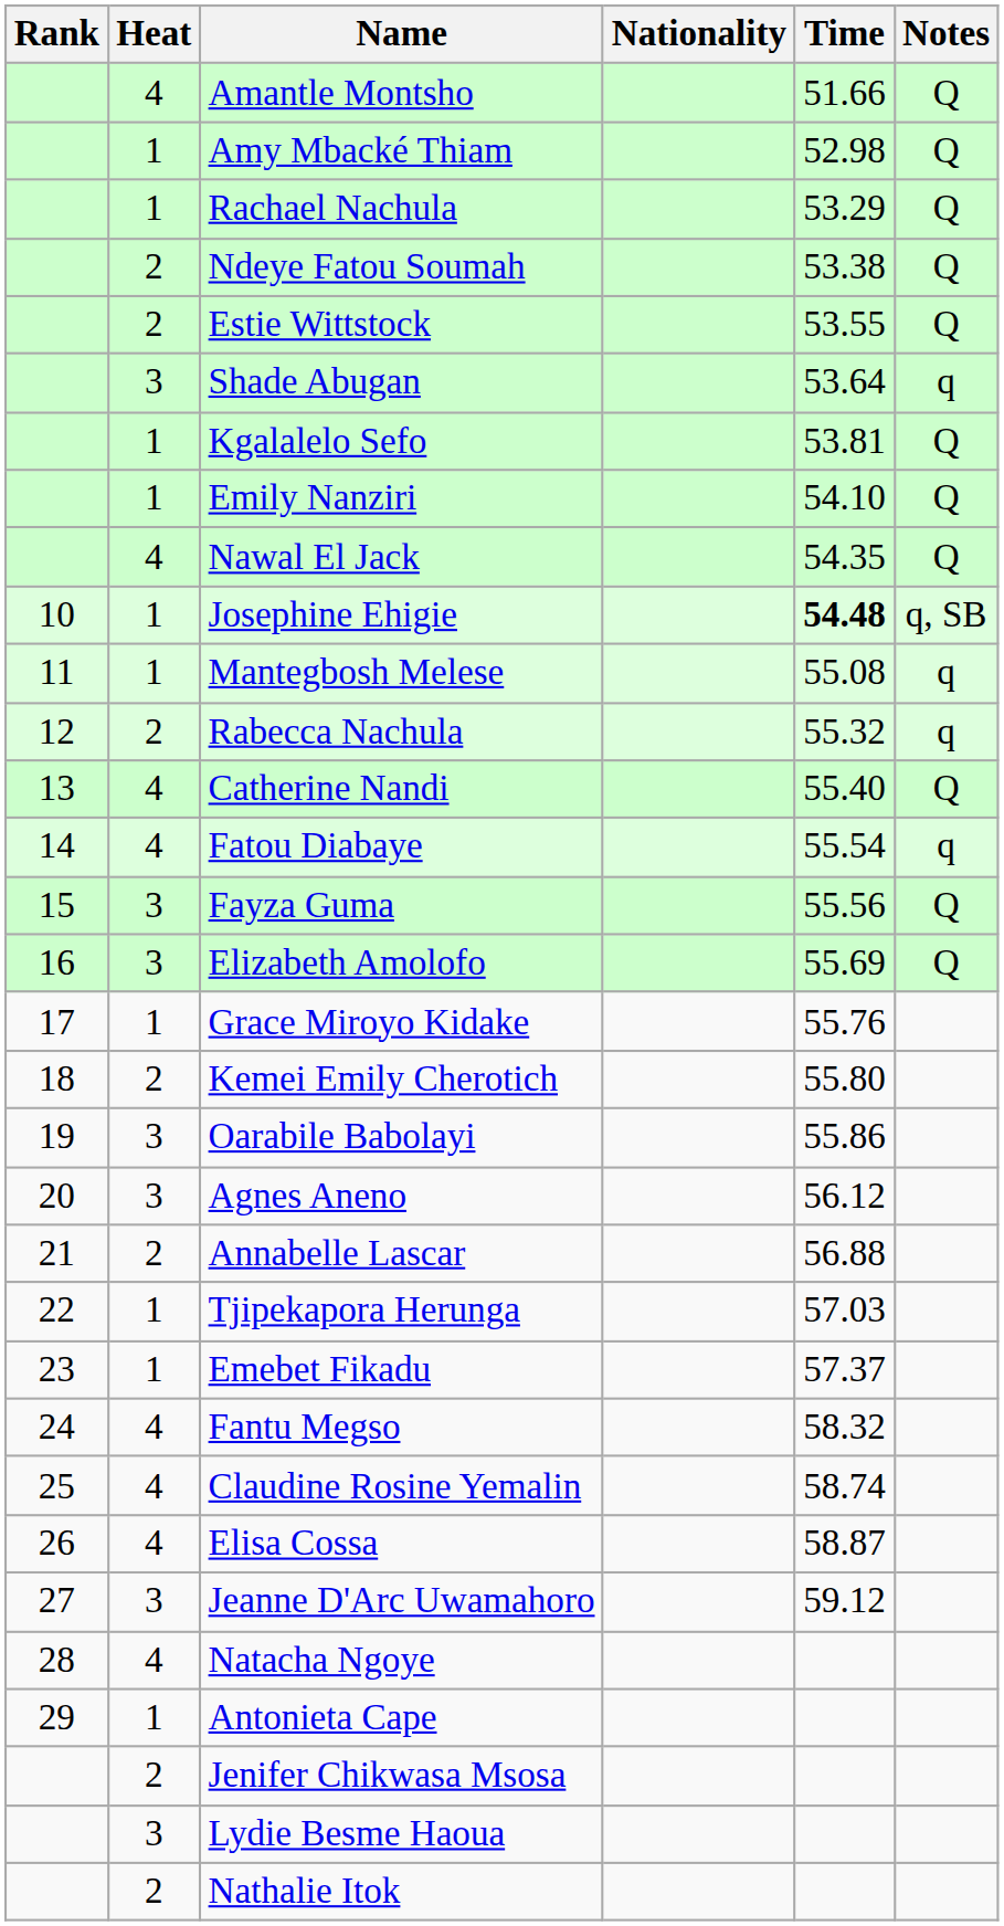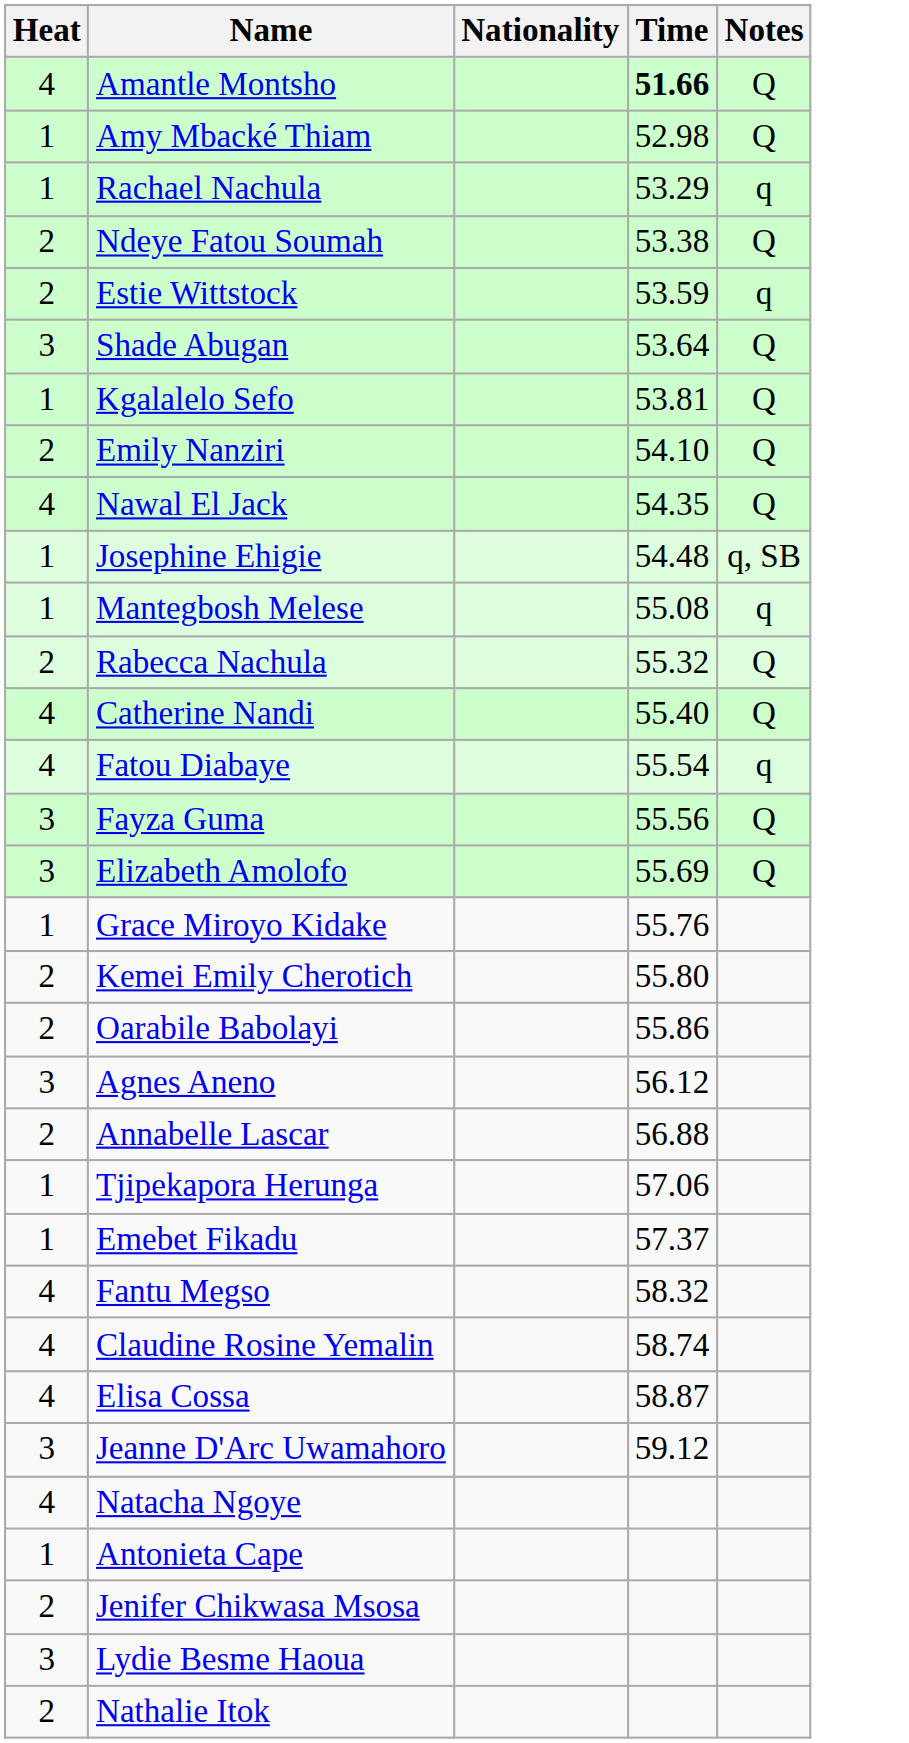 <table class="wikitable sortable" style="text-align:center">
 <tr>
-<th>Rank</th>
 <th>Heat</th>
 <th>Name</th>
 <th>Nationality</th>
 <th>Time</th>
 <th>Notes</th>
 </tr>
 <tr bgcolor=ccffcc>
-<td></td>
 <td>4</td>
 <td align=left><a href='#'>Amantle Montsho</a></td>
 <td align=left></td>
-<td>51.66</td>
+<td><strong>51.66</strong></td>
 <td>Q</td>
 </tr>
 <tr bgcolor=ccffcc>
-<td></td>
 <td>1</td>
 <td align=left><a href='#'>Amy Mbacké Thiam</a></td>
 <td align=left></td>
 <td>52.98</td>
 <td>Q</td>
 </tr>
 <tr bgcolor=ccffcc>
-<td></td>
 <td>1</td>
 <td align=left><a href='#'>Rachael Nachula</a></td>
 <td align=left></td>
 <td>53.29</td>
-<td>Q</td>
+<td>q</td>
 </tr>
 <tr bgcolor=ccffcc>
-<td></td>
 <td>2</td>
 <td align=left><a href='#'>Ndeye Fatou Soumah</a></td>
 <td align=left></td>
 <td>53.38</td>
 <td>Q</td>
 </tr>
 <tr bgcolor=ccffcc>
-<td></td>
 <td>2</td>
 <td align=left><a href='#'>Estie Wittstock</a></td>
 <td align=left></td>
-<td>53.55</td>
-<td>Q</td>
+<td>53.59</td>
+<td>q</td>
 </tr>
 <tr bgcolor=ccffcc>
-<td></td>
 <td>3</td>
 <td align=left><a href='#'>Shade Abugan</a></td>
 <td align=left></td>
 <td>53.64</td>
-<td>q</td>
+<td>Q</td>
 </tr>
 <tr bgcolor=ccffcc>
-<td></td>
 <td>1</td>
 <td align=left><a href='#'>Kgalalelo Sefo</a></td>
 <td align=left></td>
 <td>53.81</td>
 <td>Q</td>
 </tr>
 <tr bgcolor=ccffcc>
-<td></td>
-<td>1</td>
+<td>2</td>
 <td align=left><a href='#'>Emily Nanziri</a></td>
 <td align=left></td>
 <td>54.10</td>
 <td>Q</td>
 </tr>
 <tr bgcolor=ccffcc>
-<td></td>
 <td>4</td>
 <td align=left><a href='#'>Nawal El Jack</a></td>
 <td align=left></td>
 <td>54.35</td>
 <td>Q</td>
 </tr>
 <tr bgcolor=ddffdd>
-<td>10</td>
 <td>1</td>
 <td align=left><a href='#'>Josephine Ehigie</a></td>
 <td align=left></td>
-<td><strong>54.48</strong></td>
+<td>54.48</td>
 <td>q, SB</td>
 </tr>
 <tr bgcolor=ddffdd>
-<td>11</td>
 <td>1</td>
 <td align=left><a href='#'>Mantegbosh Melese</a></td>
 <td align=left></td>
 <td>55.08</td>
 <td>q</td>
 </tr>
 <tr bgcolor=ddffdd>
-<td>12</td>
 <td>2</td>
 <td align=left><a href='#'>Rabecca Nachula</a></td>
 <td align=left></td>
 <td>55.32</td>
-<td>q</td>
+<td>Q</td>
 </tr>
 <tr bgcolor=ccffcc>
-<td>13</td>
 <td>4</td>
 <td align=left><a href='#'>Catherine Nandi</a></td>
 <td align=left></td>
 <td>55.40</td>
 <td>Q</td>
 </tr>
 <tr bgcolor=ddffdd>
-<td>14</td>
 <td>4</td>
 <td align=left><a href='#'>Fatou Diabaye</a></td>
 <td align=left></td>
 <td>55.54</td>
 <td>q</td>
 </tr>
 <tr bgcolor=ccffcc>
-<td>15</td>
 <td>3</td>
 <td align=left><a href='#'>Fayza Guma</a></td>
 <td align=left></td>
 <td>55.56</td>
 <td>Q</td>
 </tr>
 <tr bgcolor=ccffcc>
-<td>16</td>
 <td>3</td>
 <td align=left><a href='#'>Elizabeth Amolofo</a></td>
 <td align=left></td>
 <td>55.69</td>
 <td>Q</td>
 </tr>
 <tr>
-<td>17</td>
 <td>1</td>
 <td align=left><a href='#'>Grace Miroyo Kidake</a></td>
 <td align=left></td>
 <td>55.76</td>
 <td></td>
 </tr>
 <tr>
-<td>18</td>
 <td>2</td>
 <td align=left><a href='#'>Kemei Emily Cherotich</a></td>
 <td align=left></td>
 <td>55.80</td>
 <td></td>
 </tr>
 <tr>
-<td>19</td>
-<td>3</td>
+<td>2</td>
 <td align=left><a href='#'>Oarabile Babolayi</a></td>
 <td align=left></td>
 <td>55.86</td>
 <td></td>
 </tr>
 <tr>
-<td>20</td>
 <td>3</td>
 <td align=left><a href='#'>Agnes Aneno</a></td>
 <td align=left></td>
 <td>56.12</td>
 <td></td>
 </tr>
 <tr>
-<td>21</td>
 <td>2</td>
 <td align=left><a href='#'>Annabelle Lascar</a></td>
 <td align=left></td>
 <td>56.88</td>
 <td></td>
 </tr>
 <tr>
-<td>22</td>
 <td>1</td>
 <td align=left><a href='#'>Tjipekapora Herunga</a></td>
 <td align=left></td>
-<td>57.03</td>
+<td>57.06</td>
 <td></td>
 </tr>
 <tr>
-<td>23</td>
 <td>1</td>
 <td align=left><a href='#'>Emebet Fikadu</a></td>
 <td align=left></td>
 <td>57.37</td>
 <td></td>
 </tr>
 <tr>
-<td>24</td>
 <td>4</td>
 <td align=left><a href='#'>Fantu Megso</a></td>
 <td align=left></td>
 <td>58.32</td>
 <td></td>
 </tr>
 <tr>
-<td>25</td>
 <td>4</td>
 <td align=left><a href='#'>Claudine Rosine Yemalin</a></td>
 <td align=left></td>
 <td>58.74</td>
 <td></td>
 </tr>
 <tr>
-<td>26</td>
 <td>4</td>
 <td align=left><a href='#'>Elisa Cossa</a></td>
 <td align=left></td>
 <td>58.87</td>
 <td></td>
 </tr>
 <tr>
-<td>27</td>
 <td>3</td>
 <td align=left><a href='#'>Jeanne D'Arc Uwamahoro</a></td>
 <td align=left></td>
 <td>59.12</td>
 <td></td>
 </tr>
 <tr>
-<td>28</td>
 <td>4</td>
 <td align=left><a href='#'>Natacha Ngoye</a></td>
 <td align=left></td>
 <td></td>
 <td></td>
 </tr>
 <tr>
-<td>29</td>
 <td>1</td>
 <td align=left><a href='#'>Antonieta Cape</a></td>
 <td align=left></td>
 <td></td>
 <td></td>
 </tr>
 <tr>
-<td></td>
 <td>2</td>
 <td align=left><a href='#'>Jenifer Chikwasa Msosa</a></td>
 <td align=left></td>
 <td></td>
 <td></td>
 </tr>
 <tr>
-<td></td>
 <td>3</td>
 <td align=left><a href='#'>Lydie Besme Haoua</a></td>
 <td align=left></td>
 <td></td>
 <td></td>
 </tr>
 <tr>
-<td></td>
 <td>2</td>
 <td align=left><a href='#'>Nathalie Itok</a></td>
 <td align=left></td>
 <td></td>
 <td></td>
 </tr>
 </table>
